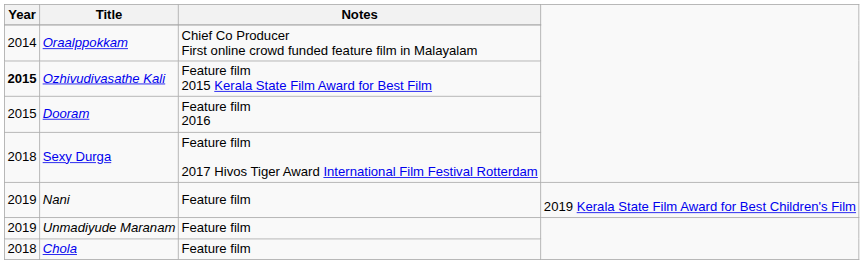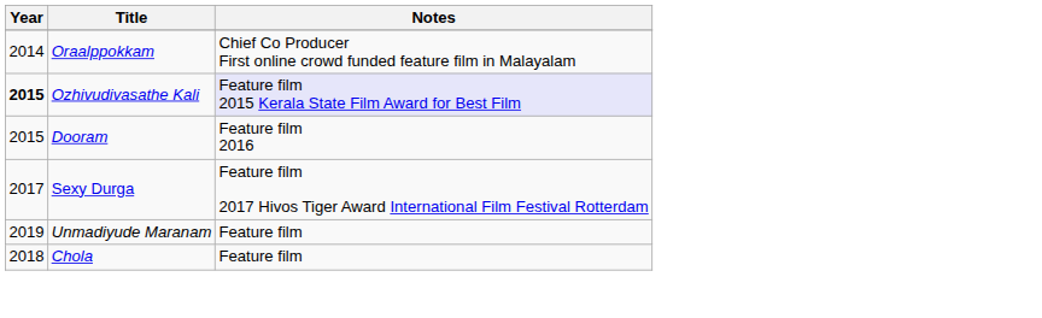 <table class="wikitable sortable">
 <tr>
 <th>Year</th>
 <th>Title</th>
 <th class="unsortable">Notes</th>
 </tr>
 <tr>
 </tr>
 <tr>
 <td>2014</td>
 <td><em><a href='#'>Oraalppokkam</a></em></td>
 <td>Chief Co Producer <br> First online crowd funded feature film in Malayalam</td>
 </tr>
 <tr>
 <td><strong>2015</strong></td>
 <td><em><a href='#'>Ozhivudivasathe Kali</a></em></td>
-<td>Feature film <br>2015 <a href='#'>Kerala State Film Award for Best Film</a></td>
+<td style="background: lavender;">Feature film <br>2015 <a href='#'>Kerala State Film Award for Best Film</a></td>
 </tr>
 <tr>
 <td>2015</td>
 <td><em><a href='#'>Dooram</a></em></td>
 <td>Feature film <br>2016 </td>
 </tr>
 <tr>
-<td>2018</td>
+<td>2017</td>
 <td><a href='#'>Sexy Durga</a></td>
 <td>Feature film <br>  <br>2017 Hivos Tiger Award <a href='#'>International Film Festival Rotterdam</a></td>
-</tr>
-<tr>
-<td>2019</td>
-<td><em>Nani</em></td>
-<td>Feature film</td>
-<td><br>2019 <a href='#'>Kerala State Film Award for Best Children's Film </a></td>
 </tr>
 <tr>
 <td>2019</td>
 <td><em>Unmadiyude Maranam</em></td>
 <td>Feature film <br> </td>
 </tr>
 <tr>
 <td>2018</td>
 <td><em><a href='#'>Chola</a></em></td>
 <td>Feature film <br> </td>
 </tr>
 </table>
